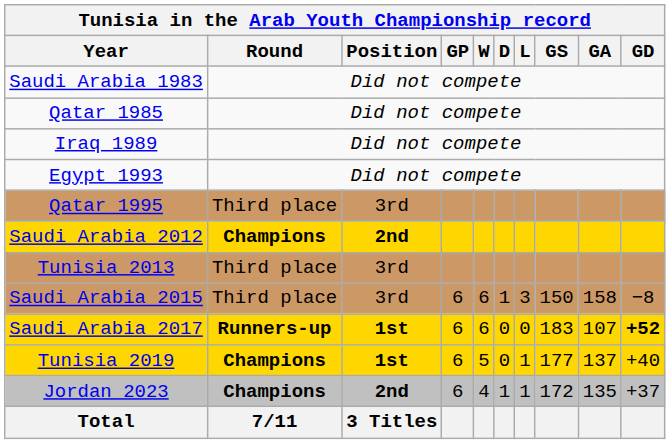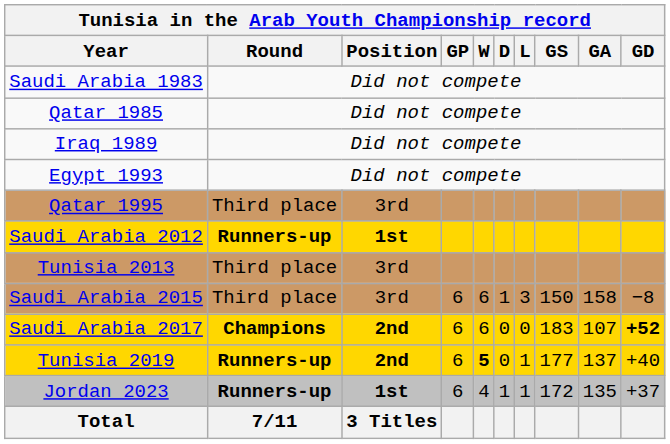 <table class="wikitable" style="text-align: center;">
 <tr>
 <th colspan=10>Tunisia in the <a href='#'>Arab Youth Championship record</a></th>
 </tr>
 <tr>
 <th>Year</th>
 <th>Round</th>
 <th>Position</th>
 <th>GP</th>
 <th>W</th>
 <th>D</th>
 <th>L</th>
 <th>GS</th>
 <th>GA</th>
 <th>GD</th>
 </tr>
 <tr>
 <td> <a href='#'>Saudi Arabia 1983</a></td>
 <td colspan=9 rowspan=1 align=center><em>Did not compete</em></td>
 </tr>
 <tr>
 <td> <a href='#'>Qatar 1985</a></td>
 <td colspan=9 rowspan=1 align=center><em>Did not compete</em></td>
 </tr>
 <tr>
 <td> <a href='#'>Iraq 1989</a></td>
 <td colspan=9 rowspan=1 align=center><em>Did not compete</em></td>
 </tr>
 <tr>
 <td> <a href='#'>Egypt 1993</a></td>
 <td colspan=9 rowspan=1 align=center><em>Did not compete</em></td>
 </tr>
 <tr style="background:#c96;">
 <td> <a href='#'>Qatar 1995</a></td>
 <td>Third place</td>
 <td>3rd</td>
 <td></td>
 <td></td>
 <td></td>
 <td></td>
 <td></td>
 <td></td>
 <td></td>
 </tr>
 <tr bgcolor=gold>
 <td> <a href='#'>Saudi Arabia 2012</a></td>
-<td><strong>Champions</strong></td>
-<td><strong>2nd</strong></td>
+<td><strong>Runners-up</strong></td>
+<td><strong>1st</strong></td>
 <td></td>
 <td></td>
 <td></td>
 <td></td>
 <td></td>
 <td></td>
 <td></td>
 </tr>
 <tr style="background:#c96;">
 <td> <a href='#'>Tunisia 2013</a></td>
 <td>Third place</td>
 <td>3rd</td>
 <td></td>
 <td></td>
 <td></td>
 <td></td>
 <td></td>
 <td></td>
 <td></td>
 </tr>
 <tr style="background:#c96;">
 <td> <a href='#'>Saudi Arabia 2015</a></td>
 <td>Third place</td>
 <td>3rd</td>
 <td>6</td>
 <td>6</td>
 <td>1</td>
 <td>3</td>
 <td>150</td>
 <td>158</td>
 <td>−8</td>
 </tr>
 <tr bgcolor=gold>
 <td> <a href='#'>Saudi Arabia 2017</a></td>
-<td><strong>Runners-up</strong></td>
-<td><strong>1st</strong></td>
+<td><strong>Champions</strong></td>
+<td><strong>2nd</strong></td>
 <td>6</td>
 <td>6</td>
 <td>0</td>
 <td>0</td>
 <td>183</td>
 <td>107</td>
 <td><strong>+52</strong></td>
 </tr>
 <tr bgcolor=gold>
 <td> <a href='#'>Tunisia 2019</a></td>
-<td><strong>Champions</strong></td>
-<td><strong>1st</strong></td>
+<td><strong>Runners-up</strong></td>
+<td><strong>2nd</strong></td>
 <td>6</td>
-<td>5</td>
+<td><strong>5</strong></td>
 <td>0</td>
 <td>1</td>
 <td>177</td>
 <td>137</td>
 <td>+40</td>
 </tr>
 <tr bgcolor=silver>
 <td> <a href='#'>Jordan 2023</a></td>
-<td><strong>Champions</strong></td>
-<td><strong>2nd</strong></td>
+<td><strong>Runners-up</strong></td>
+<td><strong>1st</strong></td>
 <td>6</td>
 <td>4</td>
 <td>1</td>
 <td>1</td>
 <td>172</td>
 <td>135</td>
 <td>+37</td>
 </tr>
 <tr>
 <th>Total</th>
 <th>7/11</th>
 <th>3 Titles</th>
 <th></th>
 <th></th>
 <th></th>
 <th></th>
 <th></th>
 <th></th>
 <th></th>
 </tr>
 </table>
